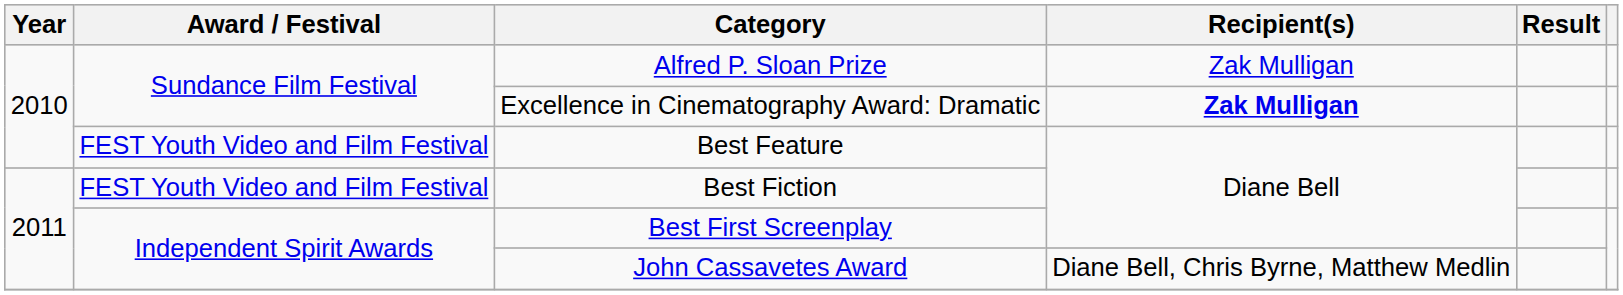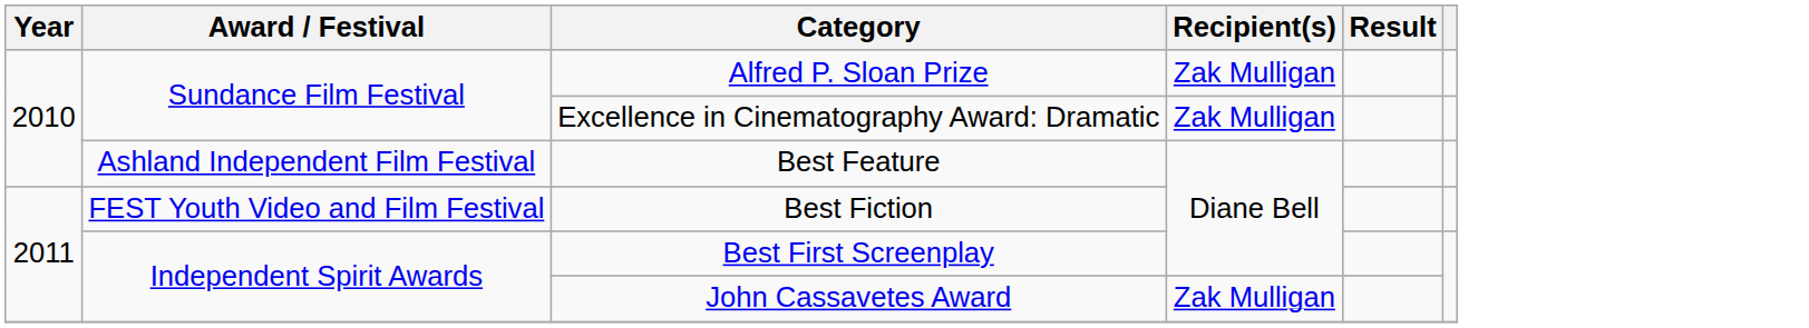 <table class="wikitable sortable plainrowheaders" style="text-align:center;">
 <tr>
 <th scope="col">Year</th>
 <th scope="col">Award / Festival</th>
 <th scope="col">Category</th>
 <th scope="col">Recipient(s)</th>
 <th scope="col">Result</th>
 <th scope="col" class="unsortable"></th>
 </tr>
 <tr>
 <td rowspan="3">2010</td>
 <td rowspan="2"><a href='#'>Sundance Film Festival</a></td>
 <td><a href='#'>Alfred P. Sloan Prize</a></td>
 <td><a href='#'>Zak Mulligan</a></td>
 <td></td>
 <td></td>
 </tr>
 <tr>
 <td>Excellence in Cinematography Award: Dramatic</td>
-<td><strong><a href='#'>Zak Mulligan</a></strong></td>
+<td><a href='#'>Zak Mulligan</a></td>
 <td></td>
 <td></td>
 </tr>
 <tr>
-<td><a href='#'>FEST Youth Video and Film Festival</a></td>
+<td><a href='#'>Ashland Independent Film Festival</a></td>
 <td>Best Feature</td>
 <td rowspan="3">Diane Bell</td>
 <td></td>
 <td></td>
 </tr>
 <tr>
 <td rowspan="3">2011</td>
 <td><a href='#'>FEST Youth Video and Film Festival</a></td>
 <td>Best Fiction</td>
 <td></td>
 <td></td>
 </tr>
 <tr>
 <td rowspan="2"><a href='#'>Independent Spirit Awards</a></td>
 <td><a href='#'>Best First Screenplay</a></td>
 <td></td>
 <td rowspan="2"></td>
 </tr>
 <tr>
 <td><a href='#'>John Cassavetes Award</a></td>
-<td>Diane Bell, Chris Byrne, Matthew Medlin</td>
+<td><a href='#'>Zak Mulligan</a></td>
 <td></td>
 </tr>
 <tr>
 </tr>
 </table>
